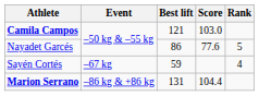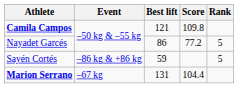 <table class="wikitable" style="font-size:90%">
 <tr>
 <th>Athlete</th>
 <th>Event</th>
 <th>Best lift</th>
 <th>Score</th>
 <th>Rank</th>
 </tr>
 <tr align=center>
 <td align=left><strong><a href='#'>Camila Campos</a></strong></td>
 <td align=left rowspan=2><a href='#'>–50 kg & –55 kg</a></td>
 <td>121 <strong></strong></td>
-<td>103.0</td>
+<td>109.8</td>
 <td></td>
 </tr>
 <tr align=center>
 <td align=left><a href='#'>Nayadet Garcés</a></td>
 <td>86</td>
-<td>77.6</td>
+<td>77.2</td>
 <td>5</td>
 </tr>
 <tr align=center>
 <td align=left><a href='#'>Sayén Cortés</a></td>
-<td align=left><a href='#'>–67 kg</a></td>
+<td align=left><a href='#'>–86 kg & +86 kg</a></td>
 <td>59</td>
 <td></td>
-<td>4</td>
+<td>5</td>
 </tr>
 <tr align=center>
 <td align=left><strong><a href='#'>Marion Serrano</a></strong></td>
-<td align=left><a href='#'>–86 kg & +86 kg</a></td>
+<td align=left><a href='#'>–67 kg</a></td>
 <td>131</td>
 <td>104.4</td>
 <td></td>
 </tr>
 </table>
